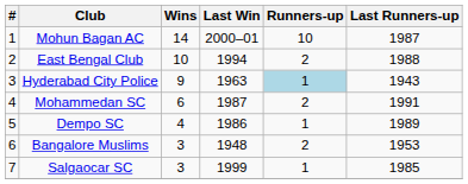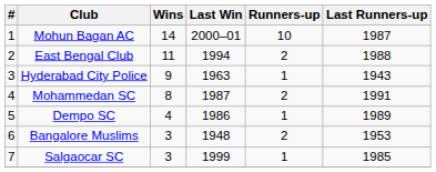 <table class="wikitable" style="text-align: center;">
 <tr>
 <th>#</th>
 <th>Club</th>
 <th>Wins</th>
 <th>Last Win</th>
 <th>Runners-up</th>
 <th>Last Runners-up</th>
 </tr>
 <tr>
 <td>1</td>
 <td><a href='#'>Mohun Bagan AC</a></td>
 <td>14</td>
 <td>2000–01</td>
 <td>10</td>
 <td>1987</td>
 </tr>
 <tr>
 <td>2</td>
 <td><a href='#'>East Bengal Club</a></td>
-<td>10</td>
+<td>11</td>
 <td>1994</td>
 <td>2</td>
 <td>1988</td>
 </tr>
 <tr>
 <td>3</td>
 <td><a href='#'>Hyderabad City Police</a></td>
 <td>9</td>
 <td>1963</td>
-<td style="background: lightblue;">1</td>
+<td>1</td>
 <td>1943</td>
 </tr>
 <tr>
 <td>4</td>
 <td><a href='#'>Mohammedan SC</a></td>
-<td>6</td>
+<td>8</td>
 <td>1987</td>
 <td>2</td>
 <td>1991</td>
 </tr>
 <tr>
 <td>5</td>
 <td><a href='#'>Dempo SC</a></td>
 <td>4</td>
 <td>1986</td>
 <td>1</td>
 <td>1989</td>
 </tr>
 <tr>
 <td>6</td>
 <td><a href='#'>Bangalore Muslims</a></td>
 <td>3</td>
 <td>1948</td>
 <td>2</td>
 <td>1953</td>
 </tr>
 <tr>
 <td>7</td>
 <td><a href='#'>Salgaocar SC</a></td>
 <td>3</td>
 <td>1999</td>
 <td>1</td>
 <td>1985</td>
 </tr>
 <tr>
 </tr>
 </table>
